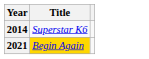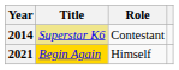 <table class="wikitable plainrowheaders">
 <tr>
 <th scope="col">Year</th>
 <th scope="col">Title</th>
+<th scope="col">Role</th>
 <th scope="col"></th>
 </tr>
 <tr>
 <th scope="row">2014</th>
-<td><em><a href='#'>Superstar K6</a></em></td>
+<td style="background: khaki;"><em><a href='#'>Superstar K6</a></em></td>
+<td>Contestant</td>
 <td style="text-align:center"></td>
 </tr>
 <tr>
 <th scope="row">2021</th>
 <td style="background: gold;"><em><a href='#'>Begin Again</a></em></td>
+<td>Himself</td>
 <td style="text-align:center"></td>
 </tr>
 </table>
